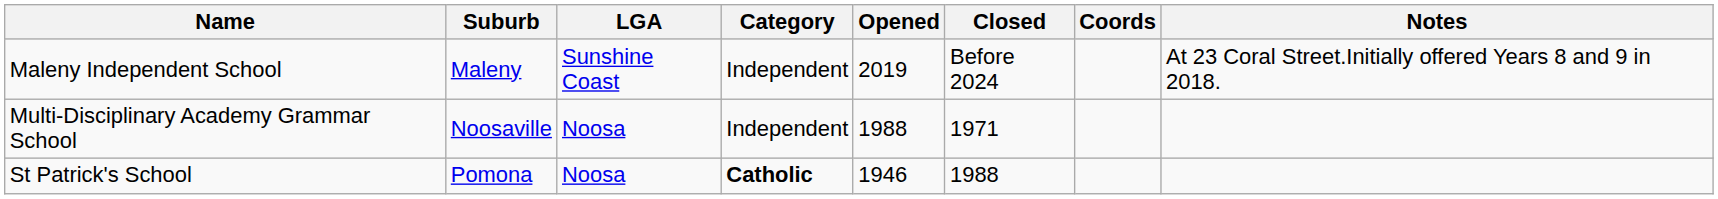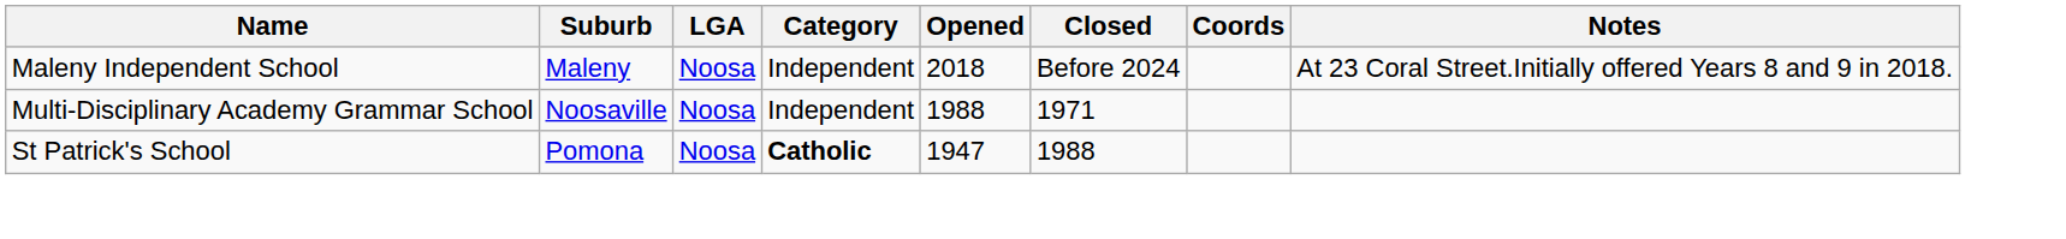 <table class="wikitable sortable">
 <tr>
 <th>Name</th>
 <th>Suburb</th>
 <th>LGA</th>
 <th>Category</th>
 <th>Opened</th>
 <th>Closed</th>
 <th>Coords</th>
 <th>Notes</th>
 </tr>
 <tr>
 <td>Maleny Independent School</td>
 <td><a href='#'>Maleny</a></td>
-<td><a href='#'>Sunshine Coast</a></td>
+<td><a href='#'>Noosa</a></td>
 <td>Independent</td>
-<td>2019</td>
+<td>2018</td>
 <td>Before 2024</td>
 <td></td>
 <td>At 23 Coral Street.Initially offered Years 8 and 9 in 2018.</td>
 </tr>
 <tr>
 <td>Multi-Disciplinary Academy Grammar School</td>
 <td><a href='#'>Noosaville</a></td>
 <td><a href='#'>Noosa</a></td>
 <td>Independent</td>
 <td>1988</td>
 <td>1971</td>
 <td></td>
 <td></td>
 </tr>
 <tr>
 <td>St Patrick's School</td>
 <td><a href='#'>Pomona</a></td>
 <td><a href='#'>Noosa</a></td>
 <td><strong>Catholic</strong></td>
-<td>1946</td>
+<td>1947</td>
 <td>1988</td>
 <td></td>
 <td></td>
 </tr>
 </table>
